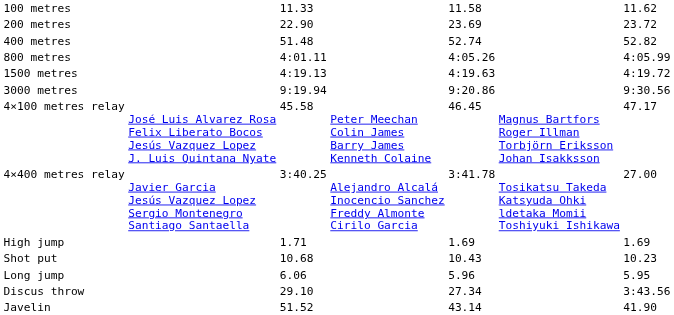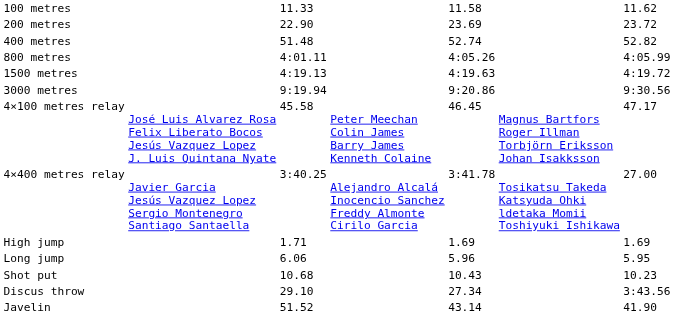 <table>
 <tr>
 <td>100 metres<br></td>
 <td></td>
 <td>11.33</td>
 <td></td>
 <td>11.58</td>
 <td></td>
 <td>11.62</td>
 </tr>
 <tr>
 <td>200 metres<br></td>
 <td></td>
 <td>22.90</td>
 <td></td>
 <td>23.69</td>
 <td></td>
 <td>23.72</td>
 </tr>
 <tr>
 <td>400 metres<br></td>
 <td></td>
 <td>51.48</td>
 <td></td>
 <td>52.74</td>
 <td></td>
 <td>52.82</td>
 </tr>
 <tr>
 <td>800 metres<br></td>
 <td></td>
 <td>4:01.11</td>
 <td></td>
 <td>4:05.26</td>
 <td></td>
 <td>4:05.99</td>
 </tr>
 <tr>
 <td>1500 metres<br></td>
 <td></td>
 <td>4:19.13</td>
 <td></td>
 <td>4:19.63</td>
 <td></td>
 <td>4:19.72</td>
 </tr>
 <tr>
 <td>3000 metres<br></td>
 <td></td>
 <td>9:19.94</td>
 <td></td>
 <td>9:20.86</td>
 <td></td>
 <td>9:30.56</td>
 </tr>
 <tr valign="top">
 <td>4×100 metres relay<br></td>
 <td valign=top><br><a href='#'>José Luis Alvarez Rosa</a><br><a href='#'>Felix Liberato Bocos</a><br><a href='#'>Jesús Vazquez Lopez</a><br><a href='#'>J. Luis Quintana Nyate</a></td>
 <td>45.58</td>
 <td valign=top><br><a href='#'>Peter Meechan</a><br><a href='#'>Colin James</a><br><a href='#'>Barry James</a><br><a href='#'>Kenneth Colaine</a></td>
 <td>46.45</td>
 <td valign=top><br><a href='#'>Magnus Bartfors</a><br><a href='#'>Roger Illman</a><br><a href='#'>Torbjörn Eriksson</a><br><a href='#'>Johan Isakksson</a></td>
 <td>47.17</td>
 </tr>
 <tr valign="top">
 <td>4×400 metres relay<br></td>
 <td valign=top><br><a href='#'>Javier Garcia</a><br><a href='#'>Jesús Vazquez Lopez</a><br><a href='#'>Sergio Montenegro</a><br><a href='#'>Santiago Santaella</a></td>
 <td>3:40.25</td>
 <td valign=top><br><a href='#'>Alejandro Alcalá</a><br><a href='#'>Inocencio Sanchez</a><br><a href='#'>Freddy Almonte</a><br><a href='#'>Cirilo Garcia</a></td>
 <td>3:41.78</td>
 <td valign=top><br><a href='#'>Tosikatsu Takeda</a><br><a href='#'>Katsyuda Ohki</a><br><a href='#'>ldetaka Momii</a><br><a href='#'>Toshiyuki Ishikawa</a></td>
 <td>27.00</td>
 </tr>
 <tr valign="top">
 <td>High jump<br></td>
 <td></td>
 <td>1.71</td>
 <td></td>
 <td>1.69</td>
 <td></td>
 <td>1.69</td>
 </tr>
 <tr>
+<td>Long jump<br></td>
+<td></td>
+<td>6.06</td>
+<td></td>
+<td>5.96</td>
+<td></td>
+<td>5.95</td>
+</tr>
+<tr>
 <td>Shot put<br></td>
 <td></td>
 <td>10.68</td>
 <td></td>
 <td>10.43</td>
 <td></td>
 <td>10.23</td>
-</tr>
-<tr>
-<td>Long jump<br></td>
-<td></td>
-<td>6.06</td>
-<td></td>
-<td>5.96</td>
-<td></td>
-<td>5.95</td>
 </tr>
 <tr>
 <td>Discus throw<br></td>
 <td></td>
 <td>29.10</td>
 <td></td>
 <td>27.34</td>
 <td></td>
 <td>3:43.56</td>
 </tr>
 <tr>
 <td>Javelin <br></td>
 <td></td>
 <td>51.52</td>
 <td></td>
 <td>43.14</td>
 <td></td>
 <td>41.90</td>
 </tr>
 </table>
